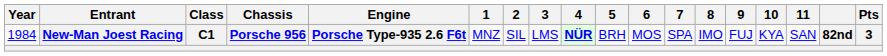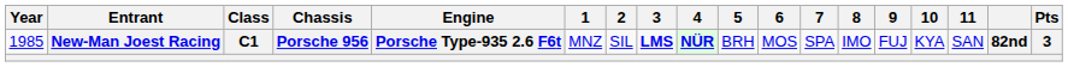 <table class="wikitable" style="text-align:center; font-size:85%">
 <tr>
 <th>Year</th>
 <th>Entrant</th>
 <th>Class</th>
 <th>Chassis</th>
 <th>Engine</th>
 <th>1</th>
 <th>2</th>
 <th>3</th>
 <th>4</th>
 <th>5</th>
 <th>6</th>
 <th>7</th>
 <th>8</th>
 <th>9</th>
 <th>10</th>
 <th>11</th>
 <th></th>
 <th>Pts</th>
 </tr>
 <tr>
-<td><a href='#'>1984</a></td>
+<td><a href='#'>1985</a></td>
 <th nowrap><a href='#'>New-Man Joest Racing</a></th>
 <th>C1</th>
 <th nowrap><a href='#'>Porsche 956</a></th>
 <th nowrap><a href='#'>Porsche</a> Type-935 2.6 <a href='#'>F6</a><a href='#'>t</a></th>
 <td><a href='#'>MNZ</a><br></td>
 <td><a href='#'>SIL</a></td>
-<td><a href='#'>LMS</a><br></td>
+<td><strong><a href='#'>LMS</a><br></strong></td>
 <td style="background:#DFFFDF;"><strong><a href='#'>NÜR</a><br></strong></td>
 <td><a href='#'>BRH</a></td>
 <td><a href='#'>MOS</a></td>
 <td><a href='#'>SPA</a><br></td>
 <td><a href='#'>IMO</a></td>
 <td><a href='#'>FUJ</a><br></td>
 <td><a href='#'>KYA</a></td>
 <td><a href='#'>SAN</a></td>
 <th>82nd</th>
 <th>3</th>
 </tr>
 <tr>
 <th colspan="18"></th>
 </tr>
 </table>
